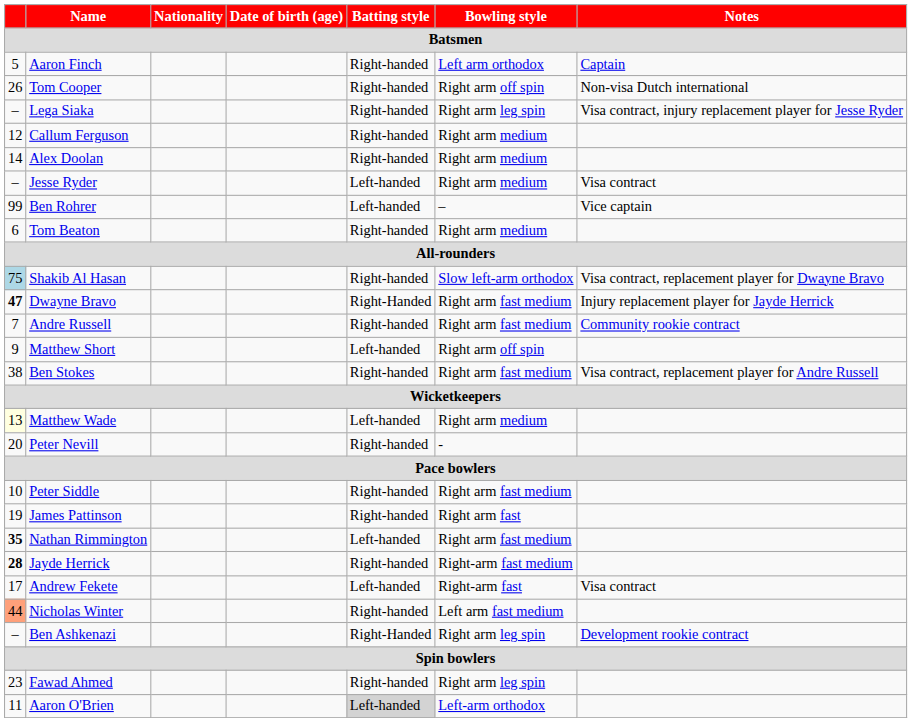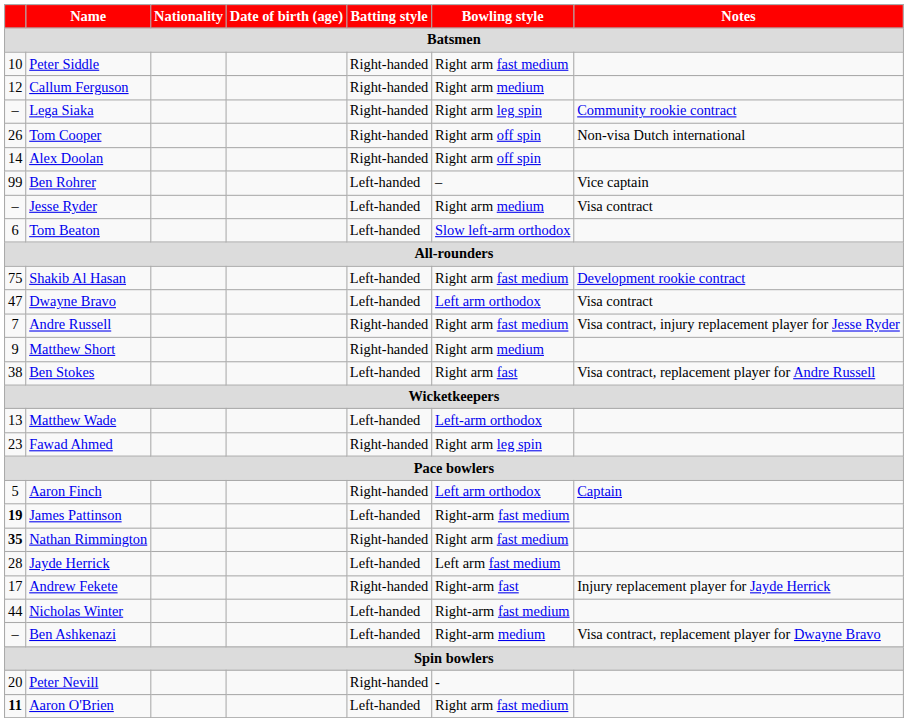 <table class="wikitable"  style="font-size:85%;">
 <tr>
 <th style="background:red; color:white" align=center></th>
 <th style="background:red; color:white" align=right>Name</th>
 <th style="background:red; color:white" align=right>Nationality</th>
 <th style="background:red; color:white" align=right>Date of birth (age)</th>
 <th style="background:red; color:white" align=right>Batting style</th>
 <th style="background:red; color:white" align=right>Bowling style</th>
 <th style="background:red; color:white" align=right>Notes</th>
 </tr>
 <tr>
 <th colspan="7" style="background: #DCDCDC" align=right>Batsmen</th>
 </tr>
 <tr>
-<td style="text-align:center">5</td>
-<td><a href='#'>Aaron Finch</a></td>
+<td style="text-align:center">10</td>
+<td><a href='#'>Peter Siddle</a></td>
 <td></td>
 <td></td>
 <td>Right-handed</td>
-<td><a href='#'>Left arm orthodox</a></td>
-<td><a href='#'>Captain</a></td>
+<td>Right arm <a href='#'>fast medium</a></td>
+<td></td>
+</tr>
+<tr>
+<td style="text-align:center">12</td>
+<td><a href='#'>Callum Ferguson</a></td>
+<td></td>
+<td></td>
+<td>Right-handed</td>
+<td>Right arm <a href='#'>medium</a></td>
+<td></td>
+</tr>
+<tr>
+<td style="text-align:center">–</td>
+<td><a href='#'>Lega Siaka</a></td>
+<td></td>
+<td></td>
+<td>Right-handed</td>
+<td>Right arm <a href='#'>leg spin</a></td>
+<td><a href='#'>Community rookie contract</a></td>
 </tr>
 <tr>
 <td style="text-align:center">26</td>
 <td><a href='#'>Tom Cooper</a></td>
 <td></td>
 <td></td>
 <td>Right-handed</td>
 <td>Right arm <a href='#'>off spin</a></td>
 <td>Non-visa Dutch international</td>
 </tr>
 <tr>
-<td style="text-align:center">–</td>
-<td><a href='#'>Lega Siaka</a></td>
-<td></td>
-<td></td>
-<td>Right-handed</td>
-<td>Right arm <a href='#'>leg spin</a></td>
-<td>Visa contract, injury replacement player for <a href='#'>Jesse Ryder</a></td>
-</tr>
-<tr>
-<td style="text-align:center">12</td>
-<td><a href='#'>Callum Ferguson</a></td>
-<td></td>
-<td></td>
-<td>Right-handed</td>
-<td>Right arm <a href='#'>medium</a></td>
-<td></td>
-</tr>
-<tr>
 <td style="text-align:center">14</td>
 <td><a href='#'>Alex Doolan</a></td>
 <td></td>
 <td></td>
 <td>Right-handed</td>
-<td>Right arm <a href='#'>medium</a></td>
+<td>Right arm <a href='#'>off spin</a></td>
 <td></td>
+</tr>
+<tr>
+<td style="text-align:center">99</td>
+<td><a href='#'>Ben Rohrer</a></td>
+<td></td>
+<td></td>
+<td>Left-handed</td>
+<td>–</td>
+<td>Vice captain</td>
 </tr>
 <tr>
 <td style="text-align:center">–</td>
 <td><a href='#'>Jesse Ryder</a></td>
 <td></td>
 <td></td>
 <td>Left-handed</td>
 <td>Right arm <a href='#'>medium</a></td>
 <td>Visa contract</td>
 </tr>
 <tr>
-<td style="text-align:center">99</td>
-<td><a href='#'>Ben Rohrer</a></td>
-<td></td>
-<td></td>
-<td>Left-handed</td>
-<td>–</td>
-<td>Vice captain</td>
-</tr>
-<tr>
 <td style="text-align:center">6</td>
 <td><a href='#'>Tom Beaton</a></td>
 <td></td>
 <td></td>
-<td>Right-handed</td>
-<td>Right arm <a href='#'>medium</a></td>
+<td>Left-handed</td>
+<td><a href='#'>Slow left-arm orthodox</a></td>
 <td></td>
 </tr>
 <tr>
 <th colspan="7" style="background: #DCDCDC" align=right>All-rounders</th>
 </tr>
 <tr>
-<td style="background: lightblue; text-align:center">75</td>
+<td style="text-align:center">75</td>
 <td><a href='#'>Shakib Al Hasan</a></td>
 <td></td>
 <td></td>
-<td>Right-handed</td>
-<td><a href='#'>Slow left-arm orthodox</a></td>
-<td>Visa contract, replacement player for <a href='#'>Dwayne Bravo</a></td>
+<td>Left-handed</td>
+<td>Right arm <a href='#'>fast medium</a></td>
+<td><a href='#'>Development rookie contract</a></td>
 </tr>
 <tr>
-<td style="text-align:center"><strong>47</strong></td>
+<td style="text-align:center">47</td>
 <td><a href='#'>Dwayne Bravo</a></td>
 <td></td>
 <td></td>
-<td>Right-Handed</td>
-<td>Right arm <a href='#'>fast medium</a></td>
-<td>Injury replacement player for <a href='#'>Jayde Herrick</a></td>
+<td>Left-handed</td>
+<td><a href='#'>Left arm orthodox</a></td>
+<td>Visa contract</td>
 </tr>
 <tr>
 <td style="text-align:center">7</td>
 <td><a href='#'>Andre Russell</a></td>
 <td></td>
 <td></td>
 <td>Right-handed</td>
 <td>Right arm <a href='#'>fast medium</a></td>
-<td><a href='#'>Community rookie contract</a></td>
+<td>Visa contract, injury replacement player for <a href='#'>Jesse Ryder</a></td>
 </tr>
 <tr>
 <td style="text-align:center">9</td>
 <td><a href='#'>Matthew Short</a></td>
 <td></td>
 <td></td>
-<td>Left-handed</td>
-<td>Right arm <a href='#'>off spin</a></td>
+<td>Right-handed</td>
+<td>Right arm <a href='#'>medium</a></td>
 <td></td>
 </tr>
 <tr>
 <td style="text-align:center">38</td>
 <td><a href='#'>Ben Stokes</a></td>
 <td></td>
 <td></td>
-<td>Right-handed</td>
-<td>Right arm <a href='#'>fast medium</a></td>
+<td>Left-handed</td>
+<td>Right arm <a href='#'>fast</a></td>
 <td>Visa contract, replacement player for <a href='#'>Andre Russell</a></td>
 </tr>
 <tr>
 <th colspan="7" style="background: #DCDCDC" align=right>Wicketkeepers</th>
 </tr>
 <tr>
-<td style="background: lightyellow; text-align:center">13</td>
+<td style="text-align:center">13</td>
 <td><a href='#'>Matthew Wade</a></td>
 <td></td>
 <td></td>
 <td>Left-handed</td>
-<td>Right arm <a href='#'>medium</a></td>
+<td><a href='#'>Left-arm orthodox</a></td>
 <td></td>
+</tr>
+<tr>
+<td style="text-align:center">23</td>
+<td><a href='#'>Fawad Ahmed</a></td>
+<td></td>
+<td></td>
+<td>Right-handed</td>
+<td>Right arm <a href='#'>leg spin</a></td>
+<td></td>
+</tr>
+<tr>
+<th colspan="7" style="background: #DCDCDC" align=right>Pace bowlers</th>
+</tr>
+<tr>
+<td style="text-align:center">5</td>
+<td><a href='#'>Aaron Finch</a></td>
+<td></td>
+<td></td>
+<td>Right-handed</td>
+<td><a href='#'>Left arm orthodox</a></td>
+<td><a href='#'>Captain</a></td>
+</tr>
+<tr>
+<td style="text-align:center"><strong>19</strong></td>
+<td><a href='#'>James Pattinson</a></td>
+<td></td>
+<td></td>
+<td>Left-handed</td>
+<td>Right-arm <a href='#'>fast medium</a></td>
+<td></td>
+</tr>
+<tr>
+<td style="text-align:center"><strong>35</strong></td>
+<td><a href='#'>Nathan Rimmington</a></td>
+<td></td>
+<td></td>
+<td>Right-handed</td>
+<td>Right arm <a href='#'>fast medium</a></td>
+<td></td>
+</tr>
+<tr>
+<td style="text-align:center">28</td>
+<td><a href='#'>Jayde Herrick</a></td>
+<td></td>
+<td></td>
+<td>Left-handed</td>
+<td>Left arm <a href='#'>fast medium</a></td>
+<td></td>
+</tr>
+<tr>
+<td style="text-align:center">17</td>
+<td><a href='#'>Andrew Fekete</a></td>
+<td></td>
+<td></td>
+<td>Right-handed</td>
+<td>Right-arm <a href='#'>fast</a></td>
+<td>Injury replacement player for <a href='#'>Jayde Herrick</a></td>
+</tr>
+<tr>
+<td style="text-align:center">44</td>
+<td><a href='#'>Nicholas Winter</a></td>
+<td></td>
+<td></td>
+<td>Left-handed</td>
+<td>Right-arm <a href='#'>fast medium</a></td>
+<td></td>
+</tr>
+<tr>
+<td style="text-align:center">–</td>
+<td><a href='#'>Ben Ashkenazi</a></td>
+<td></td>
+<td></td>
+<td>Left-handed</td>
+<td>Right-arm <a href='#'>medium</a></td>
+<td>Visa contract, replacement player for <a href='#'>Dwayne Bravo</a></td>
+</tr>
+<tr>
+<th colspan="7" style="background: #DCDCDC" align=right>Spin bowlers</th>
 </tr>
 <tr>
 <td style="text-align:center">20</td>
 <td><a href='#'>Peter Nevill</a></td>
 <td></td>
 <td></td>
 <td>Right-handed</td>
 <td>-</td>
 <td></td>
 </tr>
 <tr>
-<th colspan="7" style="background: #DCDCDC" align=right>Pace bowlers</th>
-</tr>
-<tr>
-<td style="text-align:center">10</td>
-<td><a href='#'>Peter Siddle</a></td>
-<td></td>
-<td></td>
-<td>Right-handed</td>
-<td>Right arm <a href='#'>fast medium</a></td>
-<td></td>
-</tr>
-<tr>
-<td style="text-align:center">19</td>
-<td><a href='#'>James Pattinson</a></td>
-<td></td>
-<td></td>
-<td>Right-handed</td>
-<td>Right arm <a href='#'>fast</a></td>
-<td></td>
-</tr>
-<tr>
-<td style="text-align:center"><strong>35</strong></td>
-<td><a href='#'>Nathan Rimmington</a></td>
+<td style="text-align:center"><strong>11</strong></td>
+<td><a href='#'>Aaron O'Brien</a></td>
 <td></td>
 <td></td>
 <td>Left-handed</td>
 <td>Right arm <a href='#'>fast medium</a></td>
 <td></td>
 </tr>
 <tr>
-<td style="text-align:center"><strong>28</strong></td>
-<td><a href='#'>Jayde Herrick</a></td>
-<td></td>
-<td></td>
-<td>Right-handed</td>
-<td>Right-arm <a href='#'>fast medium</a></td>
-<td></td>
-</tr>
-<tr>
-<td style="text-align:center">17</td>
-<td><a href='#'>Andrew Fekete</a></td>
-<td></td>
-<td></td>
-<td>Left-handed</td>
-<td>Right-arm <a href='#'>fast</a></td>
-<td>Visa contract</td>
-</tr>
-<tr>
-<td style="background: lightsalmon; text-align:center">44</td>
-<td><a href='#'>Nicholas Winter</a></td>
-<td></td>
-<td></td>
-<td>Right-handed</td>
-<td>Left arm <a href='#'>fast medium</a></td>
-<td></td>
-</tr>
-<tr>
-<td style="text-align:center">–</td>
-<td><a href='#'>Ben Ashkenazi</a></td>
-<td></td>
-<td></td>
-<td>Right-Handed</td>
-<td>Right arm <a href='#'>leg spin</a></td>
-<td><a href='#'>Development rookie contract</a></td>
-</tr>
-<tr>
-<th colspan="7" style="background: #DCDCDC" align=right>Spin bowlers</th>
-</tr>
-<tr>
-<td style="text-align:center">23</td>
-<td><a href='#'>Fawad Ahmed</a></td>
-<td></td>
-<td></td>
-<td>Right-handed</td>
-<td>Right arm <a href='#'>leg spin</a></td>
-<td></td>
-</tr>
-<tr>
-<td style="text-align:center">11</td>
-<td><a href='#'>Aaron O'Brien</a></td>
-<td></td>
-<td></td>
-<td style="background: lightgrey;">Left-handed</td>
-<td><a href='#'>Left-arm orthodox</a></td>
-<td></td>
-</tr>
-<tr>
 </tr>
 </table>
